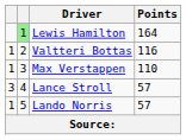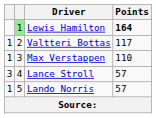 <table class="wikitable" style="font-size: 85%;">
 <tr>
 <th scope="col"></th>
 <th scope="col"></th>
 <th scope="col">Driver</th>
 <th scope="col">Points</th>
 </tr>
 <tr>
 <td align="left"></td>
 <td align="center" style="background: lightgreen;">1</td>
 <td data-sort-value="ham"> <a href='#'>Lewis Hamilton</a></td>
-<td align="left">164</td>
+<td align="left"><strong>164</strong></td>
 </tr>
 <tr>
 <td align="left"> 1</td>
 <td align="center">2</td>
 <td> <a href='#'>Valtteri Bottas</a></td>
-<td align="left">116</td>
+<td align="left">117</td>
 </tr>
 <tr>
 <td align="left"> 1</td>
 <td align="center">3</td>
 <td> <a href='#'>Max Verstappen</a></td>
 <td align="left">110</td>
 </tr>
 <tr>
 <td align="left"> 3</td>
 <td align="center">4</td>
 <td> <a href='#'>Lance Stroll</a></td>
 <td align="left">57</td>
 </tr>
 <tr>
 <td align="left"> 1</td>
 <td align="center">5</td>
 <td> <a href='#'>Lando Norris</a></td>
 <td align="left">57</td>
 </tr>
 <tr>
 <th colspan=4>Source:</th>
 </tr>
 </table>
